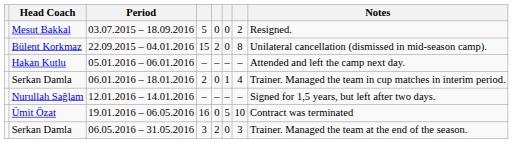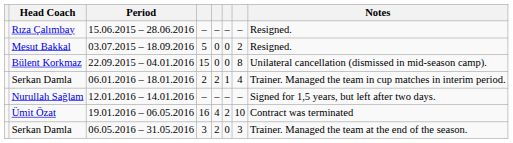 <table class="wikitable" style="text-align: left;">
 <tr>
 <th></th>
 <th>Head Coach</th>
 <th>Period</th>
 <th></th>
 <th></th>
 <th></th>
 <th></th>
 <th>Notes</th>
+</tr>
+<tr>
+<td></td>
+<td><a href='#'>Rıza Çalımbay</a></td>
+<td>15.06.2015 – 28.06.2016</td>
+<td align="center">–</td>
+<td align="center">–</td>
+<td align="center">–</td>
+<td align="center">–</td>
+<td>Resigned.</td>
 </tr>
 <tr>
 <td></td>
 <td><a href='#'>Mesut Bakkal</a></td>
 <td>03.07.2015 – 18.09.2016</td>
 <td align="center">5</td>
 <td align="center">0</td>
 <td align="center">0</td>
 <td align="center">2</td>
 <td>Resigned.</td>
 </tr>
 <tr>
 <td></td>
 <td><a href='#'>Bülent Korkmaz</a></td>
 <td>22.09.2015 – 04.01.2016</td>
 <td align="center">15</td>
-<td align="center">2</td>
+<td align="center">0</td>
 <td align="center">0</td>
 <td align="center">8</td>
 <td>Unilateral cancellation (dismissed in mid-season camp).</td>
 </tr>
 <tr>
 <td></td>
-<td><a href='#'>Hakan Kutlu</a></td>
-<td>05.01.2016 – 06.01.2016</td>
-<td align="center">–</td>
-<td align="center">–</td>
-<td align="center">–</td>
-<td align="center">–</td>
-<td>Attended and left the camp next day.</td>
-</tr>
-<tr>
-<td></td>
 <td>Serkan Damla</td>
 <td>06.01.2016 – 18.01.2016</td>
 <td align="center">2</td>
-<td align="center">0</td>
+<td align="center">2</td>
 <td align="center">1</td>
 <td align="center">4</td>
 <td>Trainer. Managed the team in cup matches in interim period.</td>
 </tr>
 <tr>
 <td></td>
 <td><a href='#'>Nurullah Sağlam</a></td>
 <td>12.01.2016 – 14.01.2016</td>
 <td align="center">–</td>
 <td align="center">–</td>
 <td align="center">–</td>
 <td align="center">–</td>
 <td>Signed for 1,5 years, but left after two days.</td>
 </tr>
 <tr>
 <td></td>
 <td><a href='#'>Ümit Özat</a></td>
 <td>19.01.2016 – 06.05.2016</td>
 <td align="center">16</td>
-<td align="center">0</td>
-<td align="center">5</td>
+<td align="center">4</td>
+<td align="center">2</td>
 <td align="center">10</td>
 <td>Contract was terminated</td>
 </tr>
 <tr>
 <td></td>
 <td>Serkan Damla</td>
 <td>06.05.2016 – 31.05.2016</td>
 <td align="center">3</td>
 <td align="center">2</td>
 <td align="center">0</td>
 <td align="center">3</td>
 <td>Trainer. Managed the team at the end of the season.</td>
 </tr>
 </table>
